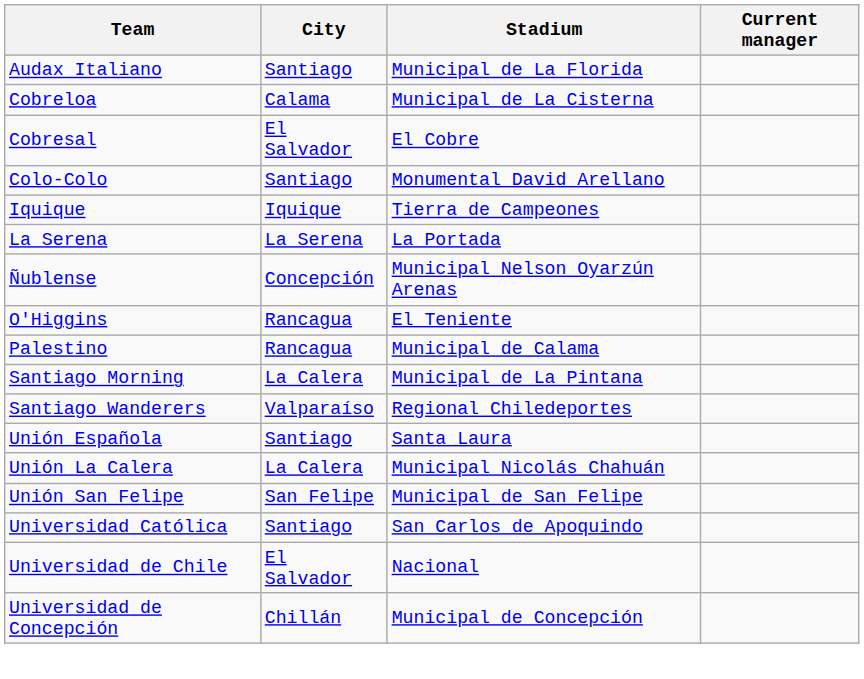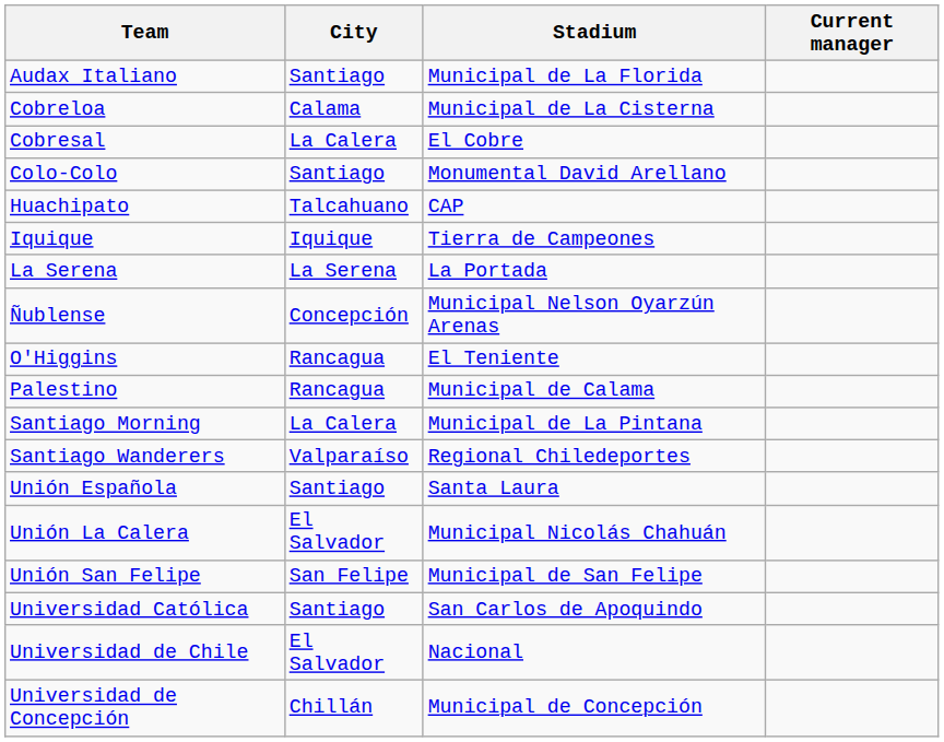 <table class="wikitable sortable">
 <tr>
 <th>Team</th>
 <th>City</th>
 <th>Stadium</th>
 <th>Current manager</th>
 </tr>
 <tr>
 <td><a href='#'>Audax Italiano</a></td>
 <td><a href='#'>Santiago</a></td>
 <td><a href='#'>Municipal de La Florida</a></td>
 <td></td>
 </tr>
 <tr>
 <td><a href='#'>Cobreloa</a></td>
 <td><a href='#'>Calama</a></td>
 <td><a href='#'>Municipal de La Cisterna</a></td>
 <td></td>
 </tr>
 <tr>
 <td><a href='#'>Cobresal</a></td>
-<td><a href='#'>El Salvador</a></td>
+<td><a href='#'>La Calera</a></td>
 <td><a href='#'>El Cobre</a></td>
 <td></td>
 </tr>
 <tr>
 <td><a href='#'>Colo-Colo</a></td>
 <td><a href='#'>Santiago</a></td>
 <td><a href='#'>Monumental David Arellano</a></td>
+<td></td>
+</tr>
+<tr>
+<td><a href='#'>Huachipato</a></td>
+<td><a href='#'>Talcahuano</a></td>
+<td><a href='#'>CAP</a></td>
 <td></td>
 </tr>
 <tr>
 <td><a href='#'>Iquique</a></td>
 <td><a href='#'>Iquique</a></td>
 <td><a href='#'>Tierra de Campeones</a></td>
 <td></td>
 </tr>
 <tr>
 <td><a href='#'>La Serena</a></td>
 <td><a href='#'>La Serena</a></td>
 <td><a href='#'>La Portada</a></td>
 <td></td>
 </tr>
 <tr>
 <td><a href='#'>Ñublense</a></td>
 <td><a href='#'>Concepción</a></td>
 <td><a href='#'>Municipal Nelson Oyarzún Arenas</a></td>
 <td></td>
 </tr>
 <tr>
 <td><a href='#'>O'Higgins</a></td>
 <td><a href='#'>Rancagua</a></td>
 <td><a href='#'>El Teniente</a></td>
 <td></td>
 </tr>
 <tr>
 <td><a href='#'>Palestino</a></td>
 <td><a href='#'>Rancagua</a></td>
 <td><a href='#'>Municipal de Calama</a></td>
 <td></td>
 </tr>
 <tr>
 <td><a href='#'>Santiago Morning</a></td>
 <td><a href='#'>La Calera</a></td>
 <td><a href='#'>Municipal de La Pintana</a></td>
 <td></td>
 </tr>
 <tr>
 <td><a href='#'>Santiago Wanderers</a></td>
 <td><a href='#'>Valparaíso</a></td>
 <td><a href='#'>Regional Chiledeportes</a></td>
 <td></td>
 </tr>
 <tr>
 <td><a href='#'>Unión Española</a></td>
 <td><a href='#'>Santiago</a></td>
 <td><a href='#'>Santa Laura</a></td>
 <td></td>
 </tr>
 <tr>
 <td><a href='#'>Unión La Calera</a></td>
-<td><a href='#'>La Calera</a></td>
+<td><a href='#'>El Salvador</a></td>
 <td><a href='#'>Municipal Nicolás Chahuán</a></td>
 <td></td>
 </tr>
 <tr>
 <td><a href='#'>Unión San Felipe</a></td>
 <td><a href='#'>San Felipe</a></td>
 <td><a href='#'>Municipal de San Felipe</a></td>
 <td></td>
 </tr>
 <tr>
 <td><a href='#'>Universidad Católica</a></td>
 <td><a href='#'>Santiago</a></td>
 <td><a href='#'>San Carlos de Apoquindo</a></td>
 <td></td>
 </tr>
 <tr>
 <td><a href='#'>Universidad de Chile</a></td>
 <td><a href='#'>El Salvador</a></td>
 <td><a href='#'>Nacional</a></td>
 <td></td>
 </tr>
 <tr>
 <td><a href='#'>Universidad de Concepción</a></td>
 <td><a href='#'>Chillán</a></td>
 <td><a href='#'>Municipal de Concepción</a></td>
 <td></td>
 </tr>
 </table>
